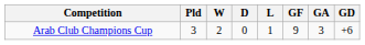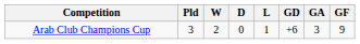 <table class="wikitable" style="text-align: center;">
 <tr>
 <th width="250">Competition</th>
 <th width="30">Pld</th>
 <th width="30">W</th>
 <th width="30">D</th>
 <th width="30">L</th>
+<th width="30">GD</th>
+<th width="30">GA</th>
 <th width="30">GF</th>
-<th width="30">GA</th>
-<th width="30">GD</th>
 </tr>
 <tr>
 <td><a href='#'>Arab Club Champions Cup</a></td>
 <td>3</td>
 <td>2</td>
 <td>0</td>
 <td>1</td>
+<td>+6</td>
+<td>3</td>
 <td>9</td>
-<td>3</td>
-<td>+6</td>
 </tr>
 </table>
